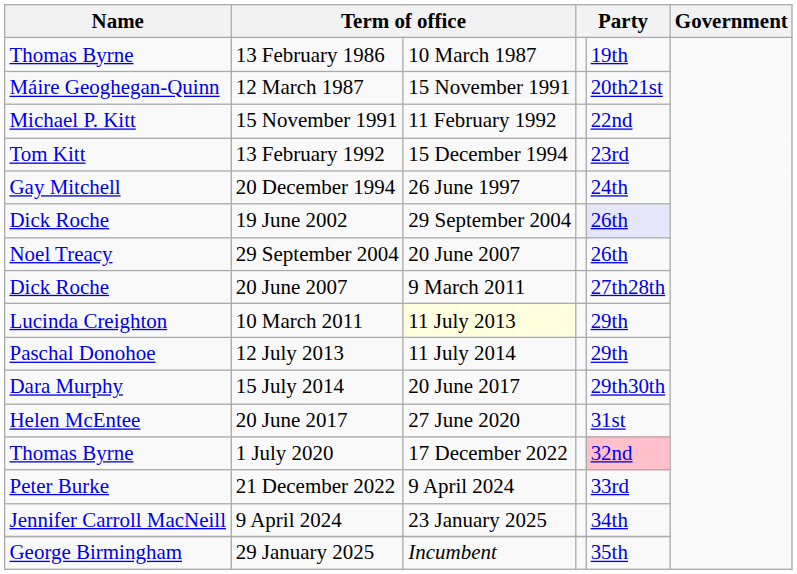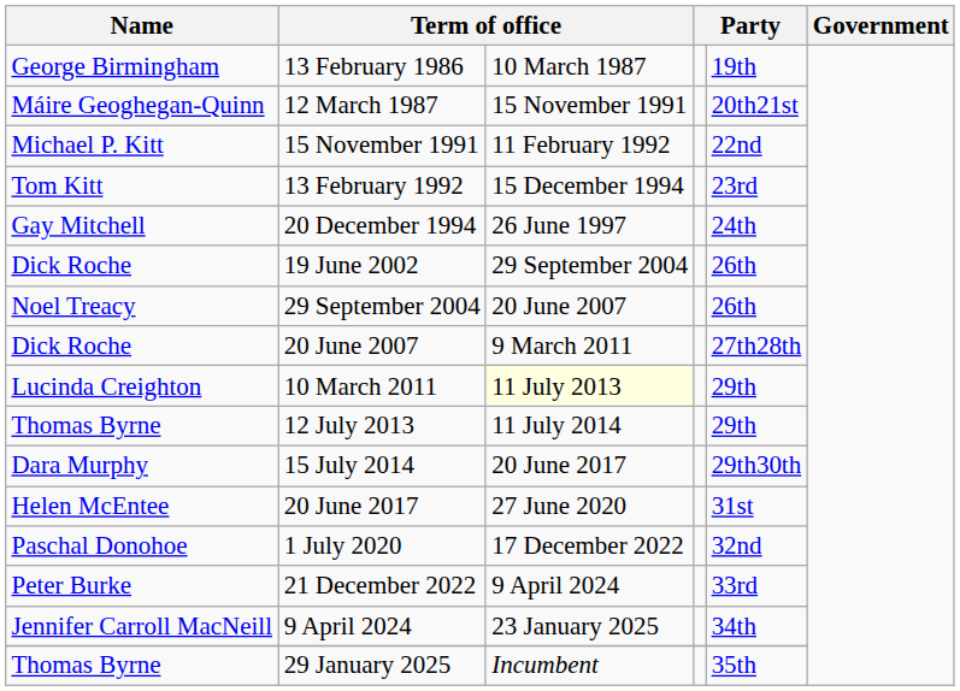 <table class="wikitable">
 <tr>
 <th>Name</th>
 <th colspan="2">Term of office</th>
 <th colspan="2">Party</th>
 <th>Government</th>
 </tr>
 <tr>
-<td><a href='#'>Thomas Byrne</a></td>
+<td><a href='#'>George Birmingham</a></td>
 <td>13 February 1986</td>
 <td>10 March 1987</td>
 <td></td>
 <td><a href='#'>19th</a></td>
 </tr>
 <tr>
 <td><a href='#'>Máire Geoghegan-Quinn</a></td>
 <td>12 March 1987</td>
 <td>15 November 1991</td>
 <td></td>
 <td><a href='#'>20th</a><a href='#'>21st</a></td>
 </tr>
 <tr>
 <td><a href='#'>Michael P. Kitt</a></td>
 <td>15 November 1991</td>
 <td>11 February 1992</td>
 <td></td>
 <td><a href='#'>22nd</a></td>
 </tr>
 <tr>
 <td><a href='#'>Tom Kitt</a></td>
 <td>13 February 1992</td>
 <td>15 December 1994</td>
 <td></td>
 <td><a href='#'>23rd</a></td>
 </tr>
 <tr>
 <td><a href='#'>Gay Mitchell</a></td>
 <td>20 December 1994</td>
 <td>26 June 1997</td>
 <td></td>
 <td><a href='#'>24th</a></td>
 </tr>
 <tr>
 <td><a href='#'>Dick Roche</a></td>
 <td>19 June 2002</td>
 <td>29 September 2004</td>
 <td></td>
-<td style="background: lavender;"><a href='#'>26th</a></td>
+<td><a href='#'>26th</a></td>
 </tr>
 <tr>
 <td><a href='#'>Noel Treacy</a></td>
 <td>29 September 2004</td>
 <td>20 June 2007</td>
 <td></td>
 <td><a href='#'>26th</a></td>
 </tr>
 <tr>
 <td><a href='#'>Dick Roche</a></td>
 <td>20 June 2007</td>
 <td>9 March 2011</td>
 <td></td>
 <td><a href='#'>27th</a><a href='#'>28th</a></td>
 </tr>
 <tr>
 <td><a href='#'>Lucinda Creighton</a></td>
 <td>10 March 2011</td>
 <td style="background: lightyellow;">11 July 2013</td>
 <td></td>
 <td><a href='#'>29th</a></td>
 </tr>
 <tr>
-<td><a href='#'>Paschal Donohoe</a></td>
+<td><a href='#'>Thomas Byrne</a></td>
 <td>12 July 2013</td>
 <td>11 July 2014</td>
 <td></td>
 <td><a href='#'>29th</a></td>
 </tr>
 <tr>
 <td><a href='#'>Dara Murphy</a></td>
 <td>15 July 2014</td>
 <td>20 June 2017</td>
 <td></td>
 <td><a href='#'>29th</a><a href='#'>30th</a></td>
 </tr>
 <tr>
 <td><a href='#'>Helen McEntee</a></td>
 <td>20 June 2017</td>
 <td>27 June 2020</td>
 <td></td>
 <td><a href='#'>31st</a></td>
 </tr>
 <tr>
-<td><a href='#'>Thomas Byrne</a></td>
+<td><a href='#'>Paschal Donohoe</a></td>
 <td>1 July 2020</td>
 <td>17 December 2022</td>
 <td></td>
-<td style="background: pink;"><a href='#'>32nd</a></td>
+<td><a href='#'>32nd</a></td>
 </tr>
 <tr>
 <td><a href='#'>Peter Burke</a></td>
 <td>21 December 2022</td>
 <td>9 April 2024</td>
 <td></td>
 <td><a href='#'>33rd</a></td>
 </tr>
 <tr>
 <td><a href='#'>Jennifer Carroll MacNeill</a></td>
 <td>9 April 2024</td>
 <td>23 January 2025</td>
 <td></td>
 <td><a href='#'>34th</a></td>
 </tr>
 <tr>
 </tr>
 <tr>
-<td><a href='#'>George Birmingham</a></td>
+<td><a href='#'>Thomas Byrne</a></td>
 <td>29 January 2025</td>
 <td><em>Incumbent</em></td>
 <td></td>
 <td><a href='#'>35th</a></td>
 </tr>
 </table>
